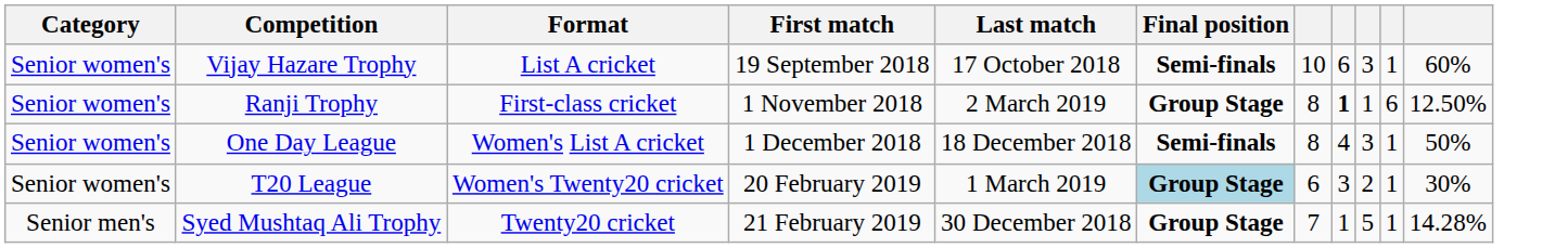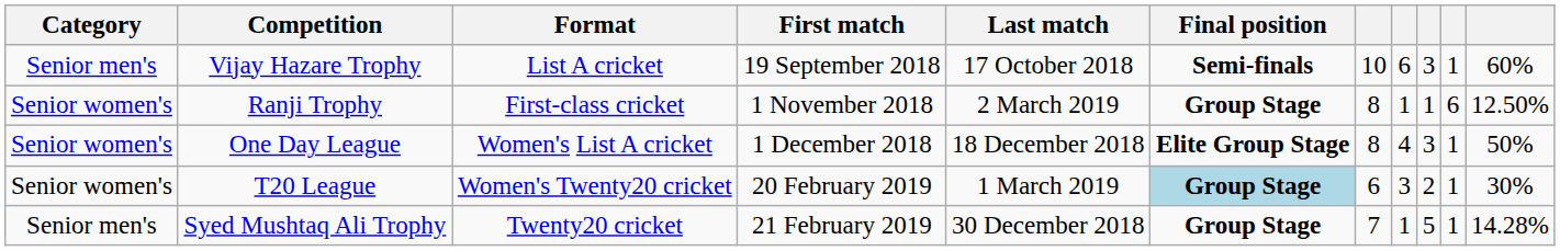 <table class="wikitable sortable" style="text-align: center;">
 <tr>
 <th class="unsortable">Category</th>
 <th>Competition</th>
 <th>Format</th>
 <th>First match</th>
 <th>Last match</th>
 <th>Final position</th>
 <th></th>
 <th></th>
 <th></th>
 <th></th>
 <th></th>
 </tr>
 <tr>
-<td><a href='#'>Senior women's</a></td>
+<td><a href='#'>Senior men's</a></td>
 <td><a href='#'>Vijay Hazare Trophy</a></td>
 <td><a href='#'>List A cricket</a></td>
 <td>19 September 2018</td>
 <td>17 October 2018</td>
 <td><strong>Semi-finals</strong></td>
 <td>10</td>
 <td>6</td>
 <td>3</td>
 <td>1</td>
 <td>60%</td>
 </tr>
 <tr>
 <td><a href='#'>Senior women's</a></td>
 <td><a href='#'>Ranji Trophy</a></td>
 <td><a href='#'>First-class cricket</a></td>
 <td>1 November 2018</td>
 <td>2 March 2019</td>
 <td><strong>Group Stage</strong></td>
 <td>8</td>
-<td><strong>1</strong></td>
+<td>1</td>
 <td>1</td>
 <td>6</td>
 <td>12.50%</td>
 </tr>
 <tr>
 <td><a href='#'>Senior women's</a></td>
 <td><a href='#'>One Day League</a></td>
 <td><a href='#'>Women's</a> <a href='#'>List A cricket</a></td>
 <td>1 December 2018</td>
 <td>18 December 2018</td>
-<td><strong>Semi-finals</strong></td>
+<td><strong>Elite Group Stage</strong></td>
 <td>8</td>
 <td>4</td>
 <td>3</td>
 <td>1</td>
 <td>50%</td>
 </tr>
 <tr>
 <td>Senior women's</td>
 <td><a href='#'>T20 League</a></td>
 <td><a href='#'>Women's Twenty20 cricket</a></td>
 <td>20 February 2019</td>
 <td>1 March 2019</td>
 <td style="background: lightblue;"><strong>Group Stage</strong></td>
 <td>6</td>
 <td>3</td>
 <td>2</td>
 <td>1</td>
 <td>30%</td>
 </tr>
 <tr>
 <td>Senior men's</td>
 <td><a href='#'>Syed Mushtaq Ali Trophy</a></td>
 <td><a href='#'>Twenty20 cricket</a></td>
 <td>21 February 2019</td>
 <td>30 December 2018</td>
 <td><strong>Group Stage</strong></td>
 <td>7</td>
 <td>1</td>
 <td>5</td>
 <td>1</td>
 <td>14.28%</td>
 </tr>
 </table>
